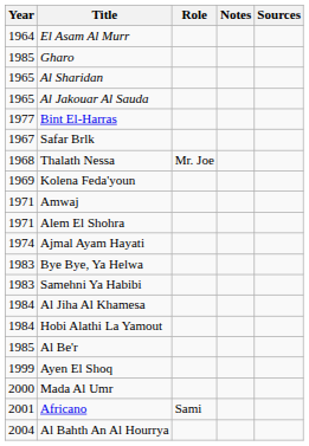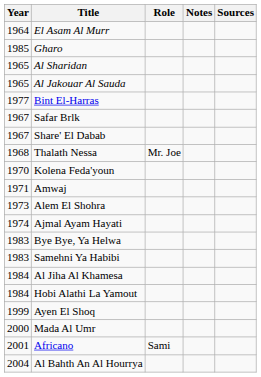 <table class = "wikitable sortable" >
 <tr>
 <th>Year</th>
 <th>Title</th>
 <th>Role</th>
 <th class = "unsortable">Notes</th>
 <th class = "unsortable">Sources</th>
 </tr>
 <tr>
 <td>1964</td>
 <td><em>El Asam Al Murr</em></td>
 <td></td>
 <td></td>
 <td></td>
 </tr>
 <tr>
 <td>1985</td>
 <td><em>Gharo</em></td>
 <td></td>
 <td></td>
 <td></td>
 </tr>
 <tr>
 <td>1965</td>
 <td><em>Al Sharidan</em></td>
 <td></td>
 <td></td>
 <td></td>
 </tr>
 <tr>
 <td>1965</td>
 <td><em>Al Jakouar Al Sauda<strong></td>
 <td></td>
 <td></td>
 <td></td>
 </tr>
 <tr>
 <td>1977</td>
 <td></em><a href='#'>Bint El-Harras</a><em></td>
 <td></td>
 <td></td>
 <td></td>
 </tr>
 <tr>
 <td>1967</td>
 <td></em>Safar Brlk<em></td>
 <td></td>
 <td></td>
 <td></td>
 </tr>
 <tr>
+<td>1967</td>
+<td></em>Share' El Dabab<em></td>
+<td></td>
+<td></td>
+<td></td>
+</tr>
+<tr>
 <td>1968</td>
 <td></em>Thalath Nessa<em></td>
 <td>Mr. Joe</td>
 <td></td>
 <td></td>
 </tr>
 <tr>
-<td>1969</td>
+<td>1970</td>
 <td></em>Kolena Feda'youn<em></td>
 <td></td>
 <td></td>
 <td></td>
 </tr>
 <tr>
 <td>1971</td>
 <td></em>Amwaj<em></td>
 <td></td>
 <td></td>
 <td></td>
 </tr>
 <tr>
-<td>1971</td>
+<td>1973</td>
 <td></em>Alem El Shohra<em></td>
 <td></td>
 <td></td>
 <td></td>
 </tr>
 <tr>
 <td>1974</td>
 <td></em>Ajmal Ayam Hayati<em></td>
 <td></td>
 <td></td>
 <td></td>
 </tr>
 <tr>
 <td>1983</td>
 <td></em>Bye Bye, Ya Helwa<em></td>
 <td></td>
 <td></td>
 <td></td>
 </tr>
 <tr>
 <td>1983</td>
 <td></em>Samehni Ya Habibi<em></td>
 <td></td>
 <td></td>
 <td></td>
 </tr>
 <tr>
 <td>1984</td>
 <td></em>Al Jiha Al Khamesa<em></td>
 <td></td>
 <td></td>
 <td></td>
 </tr>
 <tr>
 <td>1984</td>
 <td></em>Hobi Alathi La Yamout<em></td>
 <td></td>
 <td></td>
 <td></td>
 </tr>
 <tr>
-<td>1985</td>
-<td></em>Al Be'r<em></td>
-<td></td>
-<td></td>
-<td></td>
-</tr>
-<tr>
 <td>1999</td>
 <td></em>Ayen El Shoq<em></td>
 <td></td>
 <td></td>
 <td></td>
 </tr>
 <tr>
 <td>2000</td>
 <td></em>Mada Al Umr<em></td>
 <td></td>
 <td></td>
 <td></td>
 </tr>
 <tr>
 <td>2001</td>
 <td></em><a href='#'>Africano</a><em></td>
 <td>Sami</td>
 <td></td>
 <td></td>
 </tr>
 <tr>
 <td>2004</td>
 <td></em>Al Bahth An Al Hourrya<em></td>
 <td></td>
 <td></td>
 <td></td>
 </tr>
 </table>
